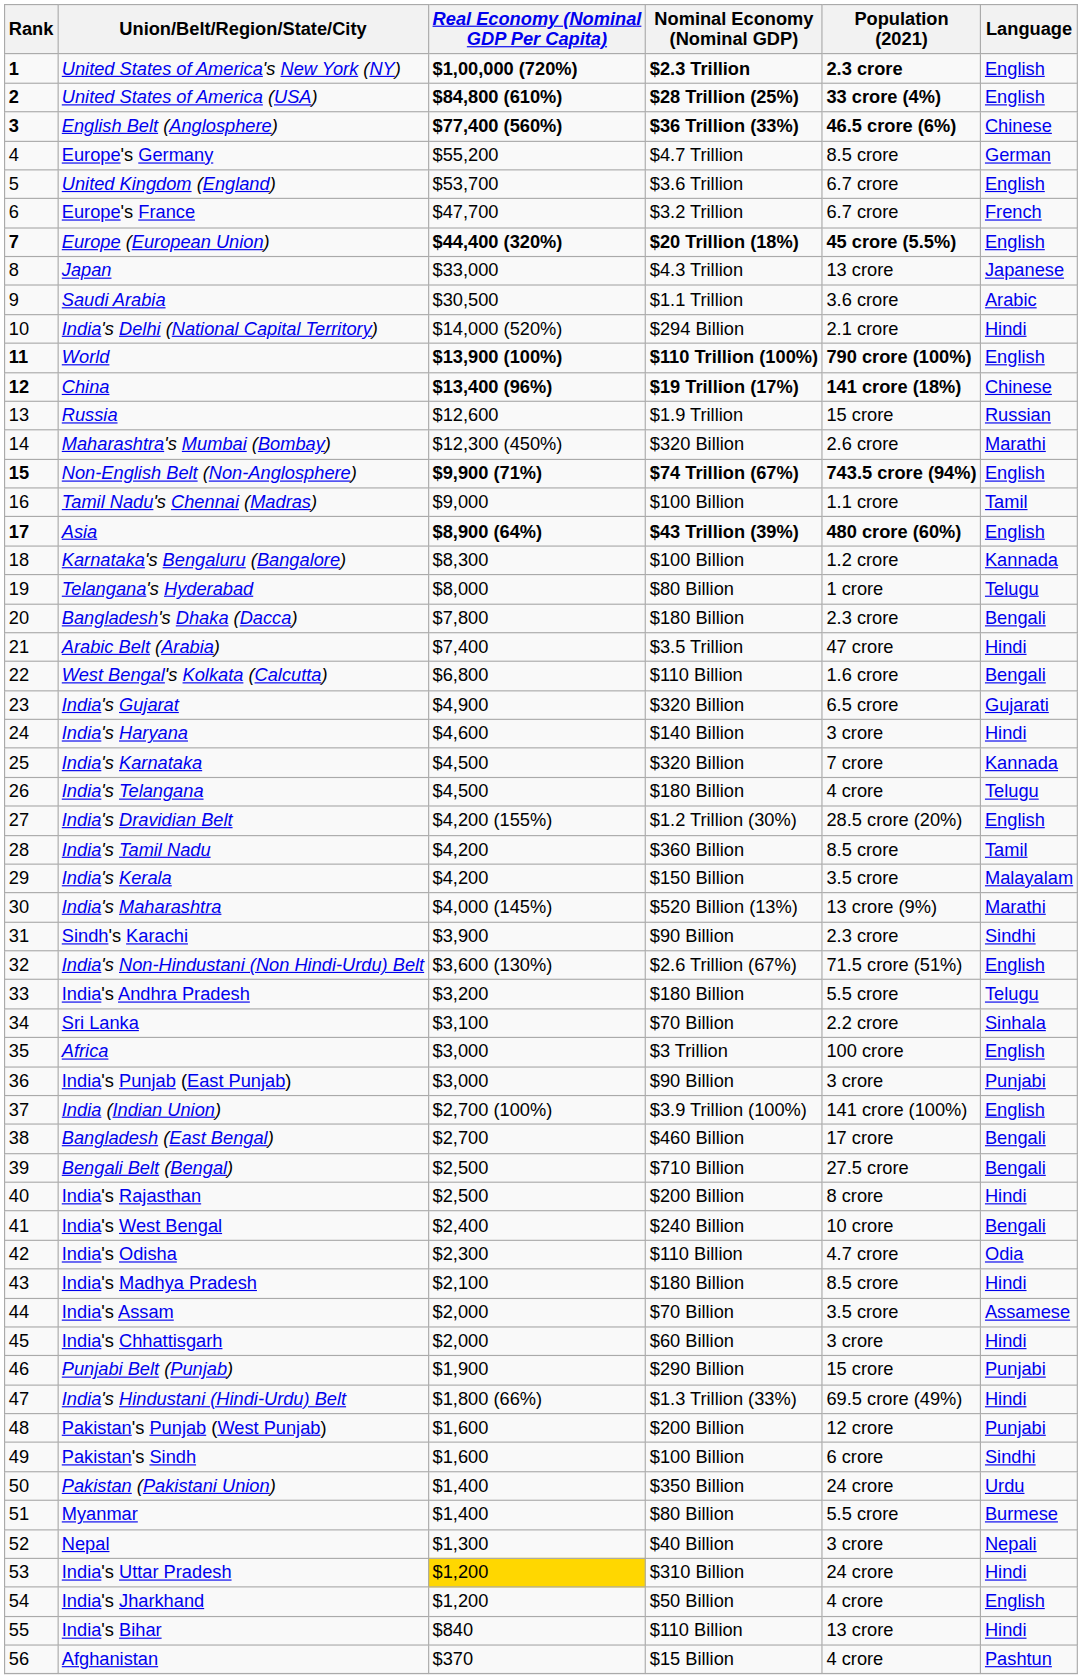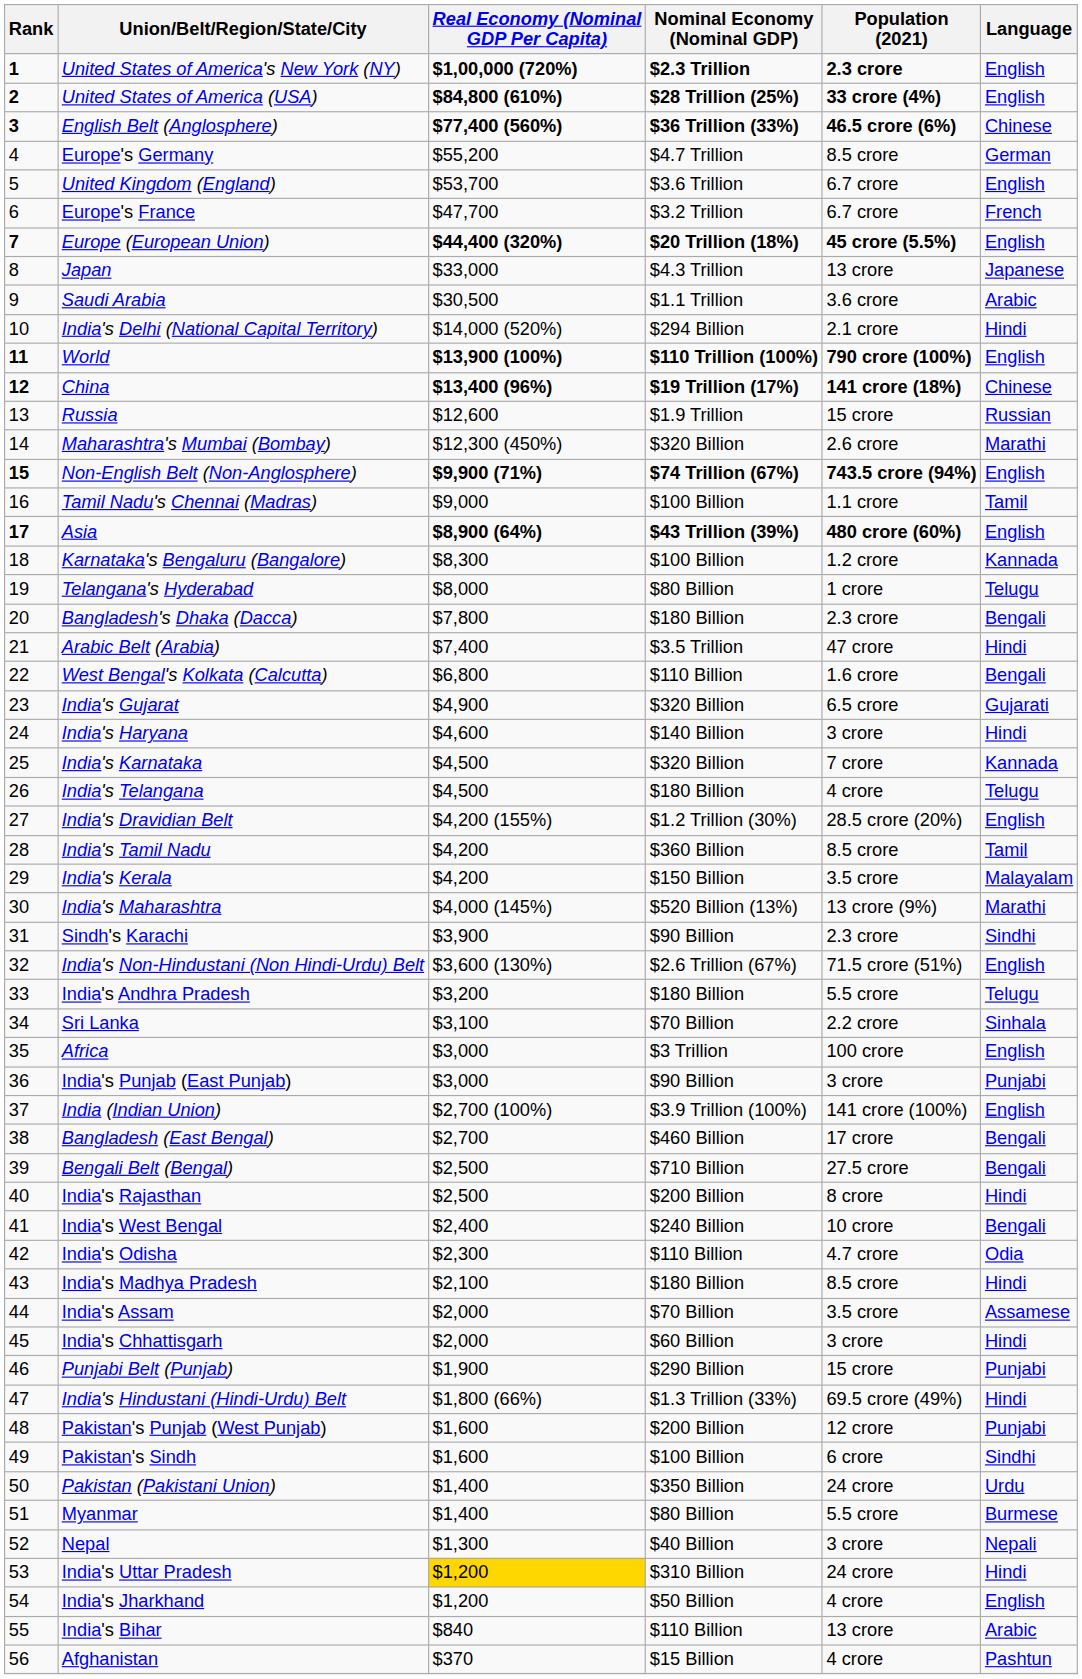 <table class="wikitable" border="1">
 <tr>
 <th>Rank</th>
 <th>Union/Belt/Region/State/City</th>
 <th><em><a href='#'>Real Economy (Nominal <br> GDP Per Capita)</a></em></th>
 <th>Nominal Economy <br> (Nominal GDP)</th>
 <th>Population <br> (2021)</th>
 <th>Language</th>
 </tr>
 <tr>
 <td><strong>1</strong></td>
 <td><em><a href='#'>United States of America</a>'s <a href='#'>New York</a> (<a href='#'>NY</a>)</em></td>
 <td><strong>$1,00,000 (720%)</strong></td>
 <td><strong>$2.3 Trillion</strong></td>
 <td><strong>2.3 crore</strong></td>
 <td><a href='#'>English</a></td>
 </tr>
 <tr>
 <td><strong>2</strong></td>
 <td><em><a href='#'>United States of America</a> (<a href='#'>USA</a>)</em></td>
 <td><strong>$84,800 (610%)</strong></td>
 <td><strong>$28 Trillion (25%)</strong></td>
 <td><strong>33 crore (4%)</strong></td>
 <td><a href='#'>English</a></td>
 </tr>
 <tr>
 <td><strong>3</strong></td>
 <td><em><a href='#'>English Belt</a> (<a href='#'>Anglosphere</a>)</em></td>
 <td><strong>$77,400 (560%)</strong></td>
 <td><strong>$36 Trillion (33%)</strong></td>
 <td><strong>46.5 crore (6%)</strong></td>
 <td><a href='#'>Chinese</a></td>
 </tr>
 <tr>
 <td>4</td>
 <td><a href='#'>Europe</a>'s <a href='#'>Germany</a></td>
 <td>$55,200</td>
 <td>$4.7 Trillion</td>
 <td>8.5 crore</td>
 <td><a href='#'>German</a></td>
 </tr>
 <tr>
 <td>5</td>
 <td><em><a href='#'>United Kingdom</a> (<a href='#'>England</a>)</em></td>
 <td>$53,700</td>
 <td>$3.6 Trillion</td>
 <td>6.7 crore</td>
 <td><a href='#'>English</a></td>
 </tr>
 <tr>
 <td>6</td>
 <td><a href='#'>Europe</a>'s <a href='#'>France</a></td>
 <td>$47,700</td>
 <td>$3.2 Trillion</td>
 <td>6.7 crore</td>
 <td><a href='#'>French</a></td>
 </tr>
 <tr>
 <td><strong>7</strong></td>
 <td><em><a href='#'>Europe</a> (<a href='#'>European Union</a>)</em></td>
 <td><strong>$44,400 (320%)</strong></td>
 <td><strong>$20 Trillion (18%)</strong></td>
 <td><strong>45 crore (5.5%)</strong></td>
 <td><a href='#'>English</a></td>
 </tr>
 <tr>
 <td>8</td>
 <td><em><a href='#'>Japan</a></em></td>
 <td>$33,000</td>
 <td>$4.3 Trillion</td>
 <td>13 crore</td>
 <td><a href='#'>Japanese</a></td>
 </tr>
 <tr>
 <td>9</td>
 <td><em><a href='#'>Saudi Arabia</a></em></td>
 <td>$30,500</td>
 <td>$1.1 Trillion</td>
 <td>3.6 crore</td>
 <td><a href='#'>Arabic</a></td>
 </tr>
 <tr>
 <td>10</td>
 <td><em><a href='#'>India</a>'s <a href='#'>Delhi</a> (<a href='#'>National Capital Territory</a>)</em></td>
 <td>$14,000 (520%)</td>
 <td>$294 Billion</td>
 <td>2.1 crore</td>
 <td><a href='#'>Hindi</a></td>
 </tr>
 <tr>
 <td><strong>11</strong></td>
 <td><em><a href='#'>World</a></em></td>
 <td><strong>$13,900 (100%)</strong></td>
 <td><strong>$110 Trillion (100%)</strong></td>
 <td><strong>790 crore (100%)</strong></td>
 <td><a href='#'>English</a></td>
 </tr>
 <tr>
 <td><strong>12</strong></td>
 <td><em><a href='#'>China</a></em></td>
 <td><strong>$13,400 (96%)</strong></td>
 <td><strong>$19 Trillion (17%)</strong></td>
 <td><strong>141 crore (18%)</strong></td>
 <td><a href='#'>Chinese</a></td>
 </tr>
 <tr>
 <td>13</td>
 <td><em><a href='#'>Russia</a></em></td>
 <td>$12,600</td>
 <td>$1.9 Trillion</td>
 <td>15 crore</td>
 <td><a href='#'>Russian</a></td>
 </tr>
 <tr>
 <td>14</td>
 <td><em><a href='#'>Maharashtra</a>'s <a href='#'>Mumbai</a> (<a href='#'>Bombay</a>)</em></td>
 <td>$12,300 (450%)</td>
 <td>$320 Billion</td>
 <td>2.6 crore</td>
 <td><a href='#'>Marathi</a></td>
 </tr>
 <tr>
 <td><strong>15</strong></td>
 <td><em><a href='#'>Non-English Belt</a> (<a href='#'>Non-Anglosphere</a>)</em></td>
 <td><strong>$9,900 (71%)</strong></td>
 <td><strong>$74 Trillion (67%)</strong></td>
 <td><strong>743.5 crore (94%)</strong></td>
 <td><a href='#'>English</a></td>
 </tr>
 <tr>
 <td>16</td>
 <td><em><a href='#'>Tamil Nadu</a>'s <a href='#'>Chennai</a> (<a href='#'>Madras</a>)</em></td>
 <td>$9,000</td>
 <td>$100 Billion</td>
 <td>1.1 crore</td>
 <td><a href='#'>Tamil</a></td>
 </tr>
 <tr>
 <td><strong>17</strong></td>
 <td><em><a href='#'>Asia</a></em></td>
 <td><strong>$8,900 (64%)</strong></td>
 <td><strong>$43 Trillion (39%)</strong></td>
 <td><strong>480 crore (60%)</strong></td>
 <td><a href='#'>English</a></td>
 </tr>
 <tr>
 <td>18</td>
 <td><em><a href='#'>Karnataka</a>'s <a href='#'>Bengaluru</a> (<a href='#'>Bangalore</a>)</em></td>
 <td>$8,300</td>
 <td>$100 Billion</td>
 <td>1.2 crore</td>
 <td><a href='#'>Kannada</a></td>
 </tr>
 <tr>
 <td>19</td>
 <td><em><a href='#'>Telangana</a>'s <a href='#'>Hyderabad</a></em></td>
 <td>$8,000</td>
 <td>$80 Billion</td>
 <td>1 crore</td>
 <td><a href='#'>Telugu</a></td>
 </tr>
 <tr>
 <td>20</td>
 <td><em><a href='#'>Bangladesh</a>'s <a href='#'>Dhaka</a> (<a href='#'>Dacca</a>)</em></td>
 <td>$7,800</td>
 <td>$180 Billion</td>
 <td>2.3 crore</td>
 <td><a href='#'>Bengali</a></td>
 </tr>
 <tr>
 <td>21</td>
 <td><em><a href='#'>Arabic Belt</a> (<a href='#'>Arabia</a>)</em></td>
 <td>$7,400</td>
 <td>$3.5 Trillion</td>
 <td>47 crore</td>
 <td><a href='#'>Hindi</a></td>
 </tr>
 <tr>
 <td>22</td>
 <td><em><a href='#'>West Bengal</a>'s <a href='#'>Kolkata</a> (<a href='#'>Calcutta</a>)</em></td>
 <td>$6,800</td>
 <td>$110 Billion</td>
 <td>1.6 crore</td>
 <td><a href='#'>Bengali</a></td>
 </tr>
 <tr>
 <td>23</td>
 <td><em><a href='#'>India</a>'s <a href='#'>Gujarat</a></em></td>
 <td>$4,900</td>
 <td>$320 Billion</td>
 <td>6.5 crore</td>
 <td><a href='#'>Gujarati</a></td>
 </tr>
 <tr>
 <td>24</td>
 <td><em><a href='#'>India</a>'s <a href='#'>Haryana</a></em></td>
 <td>$4,600</td>
 <td>$140 Billion</td>
 <td>3 crore</td>
 <td><a href='#'>Hindi</a></td>
 </tr>
 <tr>
 <td>25</td>
 <td><em><a href='#'>India</a>'s <a href='#'>Karnataka</a></em></td>
 <td>$4,500</td>
 <td>$320 Billion</td>
 <td>7 crore</td>
 <td><a href='#'>Kannada</a></td>
 </tr>
 <tr>
 <td>26</td>
 <td><em><a href='#'>India</a>'s <a href='#'>Telangana</a></em></td>
 <td>$4,500</td>
 <td>$180 Billion</td>
 <td>4 crore</td>
 <td><a href='#'>Telugu</a></td>
 </tr>
 <tr>
 <td>27</td>
 <td><em><a href='#'>India</a>'s <a href='#'>Dravidian Belt</a></em></td>
 <td>$4,200 (155%)</td>
 <td>$1.2 Trillion (30%)</td>
 <td>28.5 crore (20%)</td>
 <td><a href='#'>English</a></td>
 </tr>
 <tr>
 <td>28</td>
 <td><em><a href='#'>India</a>'s <a href='#'>Tamil Nadu</a></em></td>
 <td>$4,200</td>
 <td>$360 Billion</td>
 <td>8.5 crore</td>
 <td><a href='#'>Tamil</a></td>
 </tr>
 <tr>
 <td>29</td>
 <td><em><a href='#'>India</a>'s <a href='#'>Kerala</a></em></td>
 <td>$4,200</td>
 <td>$150 Billion</td>
 <td>3.5 crore</td>
 <td><a href='#'>Malayalam</a></td>
 </tr>
 <tr>
 <td>30</td>
 <td><em><a href='#'>India</a>'s <a href='#'>Maharashtra</a></em></td>
 <td>$4,000 (145%)</td>
 <td>$520 Billion (13%)</td>
 <td>13 crore (9%)</td>
 <td><a href='#'>Marathi</a></td>
 </tr>
 <tr>
 <td>31</td>
 <td><a href='#'>Sindh</a>'s <a href='#'>Karachi</a></td>
 <td>$3,900</td>
 <td>$90 Billion</td>
 <td>2.3 crore</td>
 <td><a href='#'>Sindhi</a></td>
 </tr>
 <tr>
 <td>32</td>
 <td><em><a href='#'>India</a>'s <a href='#'>Non-Hindustani (Non Hindi-Urdu) Belt</a></em></td>
 <td>$3,600 (130%)</td>
 <td>$2.6 Trillion (67%)</td>
 <td>71.5 crore (51%)</td>
 <td><a href='#'>English</a></td>
 </tr>
 <tr>
 <td>33</td>
 <td><a href='#'>India</a>'s <a href='#'>Andhra Pradesh</a></td>
 <td>$3,200</td>
 <td>$180 Billion</td>
 <td>5.5 crore</td>
 <td><a href='#'>Telugu</a></td>
 </tr>
 <tr>
 <td>34</td>
 <td><a href='#'>Sri Lanka</a></td>
 <td>$3,100</td>
 <td>$70 Billion</td>
 <td>2.2 crore</td>
 <td><a href='#'>Sinhala</a></td>
 </tr>
 <tr>
 <td>35</td>
 <td><em><a href='#'>Africa</a></em></td>
 <td>$3,000</td>
 <td>$3 Trillion</td>
 <td>100 crore</td>
 <td><a href='#'>English</a></td>
 </tr>
 <tr>
 <td>36</td>
 <td><a href='#'>India</a>'s <a href='#'>Punjab</a> (<a href='#'>East Punjab</a>)</td>
 <td>$3,000</td>
 <td>$90 Billion</td>
 <td>3 crore</td>
 <td><a href='#'>Punjabi</a></td>
 </tr>
 <tr>
 <td>37</td>
 <td><em><a href='#'>India</a> (<a href='#'>Indian Union</a>)</em></td>
 <td>$2,700 (100%)</td>
 <td>$3.9 Trillion (100%)</td>
 <td>141 crore (100%)</td>
 <td><a href='#'>English</a></td>
 </tr>
 <tr>
 <td>38</td>
 <td><em><a href='#'>Bangladesh</a> (<a href='#'>East Bengal</a>)</em></td>
 <td>$2,700</td>
 <td>$460 Billion</td>
 <td>17 crore</td>
 <td><a href='#'>Bengali</a></td>
 </tr>
 <tr>
 <td>39</td>
 <td><em><a href='#'>Bengali Belt</a> (<a href='#'>Bengal</a>)</em></td>
 <td>$2,500</td>
 <td>$710 Billion</td>
 <td>27.5 crore</td>
 <td><a href='#'>Bengali</a></td>
 </tr>
 <tr>
 <td>40</td>
 <td><a href='#'>India</a>'s <a href='#'>Rajasthan</a></td>
 <td>$2,500</td>
 <td>$200 Billion</td>
 <td>8 crore</td>
 <td><a href='#'>Hindi</a></td>
 </tr>
 <tr>
 <td>41</td>
 <td><a href='#'>India</a>'s <a href='#'>West Bengal</a></td>
 <td>$2,400</td>
 <td>$240 Billion</td>
 <td>10 crore</td>
 <td><a href='#'>Bengali</a></td>
 </tr>
 <tr>
 <td>42</td>
 <td><a href='#'>India</a>'s <a href='#'>Odisha</a></td>
 <td>$2,300</td>
 <td>$110 Billion</td>
 <td>4.7 crore</td>
 <td><a href='#'>Odia</a></td>
 </tr>
 <tr>
 <td>43</td>
 <td><a href='#'>India</a>'s <a href='#'>Madhya Pradesh</a></td>
 <td>$2,100</td>
 <td>$180 Billion</td>
 <td>8.5 crore</td>
 <td><a href='#'>Hindi</a></td>
 </tr>
 <tr>
 <td>44</td>
 <td><a href='#'>India</a>'s <a href='#'>Assam</a></td>
 <td>$2,000</td>
 <td>$70 Billion</td>
 <td>3.5 crore</td>
 <td><a href='#'>Assamese</a></td>
 </tr>
 <tr>
 <td>45</td>
 <td><a href='#'>India</a>'s <a href='#'>Chhattisgarh</a></td>
 <td>$2,000</td>
 <td>$60 Billion</td>
 <td>3 crore</td>
 <td><a href='#'>Hindi</a></td>
 </tr>
 <tr>
 <td>46</td>
 <td><em><a href='#'>Punjabi Belt</a> (<a href='#'>Punjab</a>)</em></td>
 <td>$1,900</td>
 <td>$290 Billion</td>
 <td>15 crore</td>
 <td><a href='#'>Punjabi</a></td>
 </tr>
 <tr>
 <td>47</td>
 <td><em><a href='#'>India</a>'s <a href='#'>Hindustani (Hindi-Urdu) Belt</a></em></td>
 <td>$1,800 (66%)</td>
 <td>$1.3 Trillion (33%)</td>
 <td>69.5 crore (49%)</td>
 <td><a href='#'>Hindi</a></td>
 </tr>
 <tr>
 <td>48</td>
 <td><a href='#'>Pakistan</a>'s <a href='#'>Punjab</a> (<a href='#'>West Punjab</a>)</td>
 <td>$1,600</td>
 <td>$200 Billion</td>
 <td>12 crore</td>
 <td><a href='#'>Punjabi</a></td>
 </tr>
 <tr>
 <td>49</td>
 <td><a href='#'>Pakistan</a>'s <a href='#'>Sindh</a></td>
 <td>$1,600</td>
 <td>$100 Billion</td>
 <td>6 crore</td>
 <td><a href='#'>Sindhi</a></td>
 </tr>
 <tr>
 <td>50</td>
 <td><em><a href='#'>Pakistan</a> (<a href='#'>Pakistani Union</a>)</em></td>
 <td>$1,400</td>
 <td>$350 Billion</td>
 <td>24 crore</td>
 <td><a href='#'>Urdu</a></td>
 </tr>
 <tr>
 <td>51</td>
 <td><a href='#'>Myanmar</a></td>
 <td>$1,400</td>
 <td>$80 Billion</td>
 <td>5.5 crore</td>
 <td><a href='#'>Burmese</a></td>
 </tr>
 <tr>
 <td>52</td>
 <td><a href='#'>Nepal</a></td>
 <td>$1,300</td>
 <td>$40 Billion</td>
 <td>3 crore</td>
 <td><a href='#'>Nepali</a></td>
 </tr>
 <tr>
 <td>53</td>
 <td><a href='#'>India</a>'s <a href='#'>Uttar Pradesh</a></td>
 <td style="background: gold;">$1,200</td>
 <td>$310 Billion</td>
 <td>24 crore</td>
 <td><a href='#'>Hindi</a></td>
 </tr>
 <tr>
 <td>54</td>
 <td><a href='#'>India</a>'s <a href='#'>Jharkhand</a></td>
 <td>$1,200</td>
 <td>$50 Billion</td>
 <td>4 crore</td>
 <td><a href='#'>English</a></td>
 </tr>
 <tr>
 <td>55</td>
 <td><a href='#'>India</a>'s <a href='#'>Bihar</a></td>
 <td>$840</td>
 <td>$110 Billion</td>
 <td>13 crore</td>
-<td><a href='#'>Hindi</a></td>
+<td><a href='#'>Arabic</a></td>
 </tr>
 <tr>
 <td>56</td>
 <td><a href='#'>Afghanistan</a></td>
 <td>$370</td>
 <td>$15 Billion</td>
 <td>4 crore</td>
 <td><a href='#'>Pashtun</a></td>
 </tr>
 <tr>
 </tr>
 </table>
